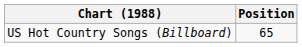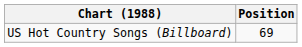 <table class="wikitable">
 <tr>
 <th>Chart (1988)</th>
 <th>Position</th>
 </tr>
 <tr>
 <td>US Hot Country Songs (<em>Billboard</em>)</td>
-<td align="center">65</td>
+<td align="center">69</td>
 </tr>
 </table>
